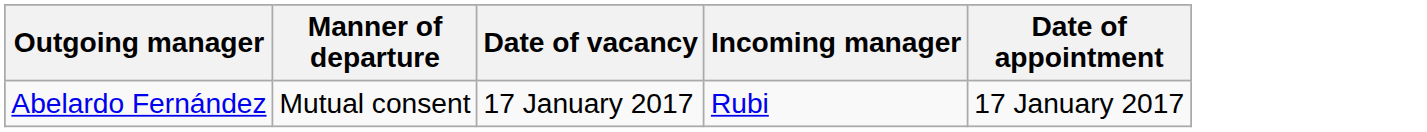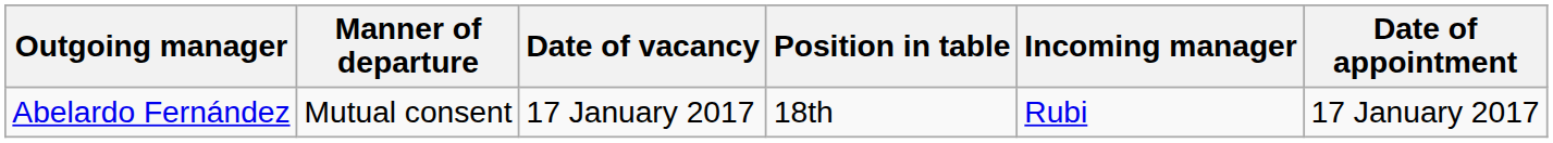 <table class="wikitable sortable">
 <tr>
 <th>Outgoing manager</th>
 <th>Manner of<br>departure</th>
 <th>Date of vacancy</th>
+<th>Position in table</th>
 <th>Incoming manager</th>
 <th>Date of<br>appointment</th>
 </tr>
 <tr>
 <td> <a href='#'>Abelardo Fernández</a></td>
 <td>Mutual consent</td>
 <td>17 January 2017</td>
+<td>18th</td>
 <td> <a href='#'>Rubi</a></td>
 <td>17 January 2017</td>
 </tr>
 </table>
